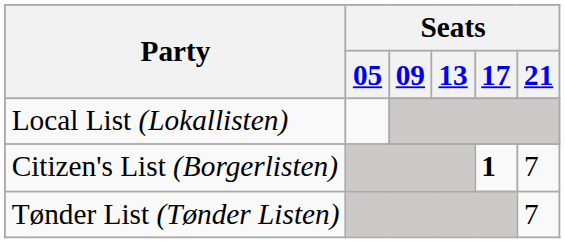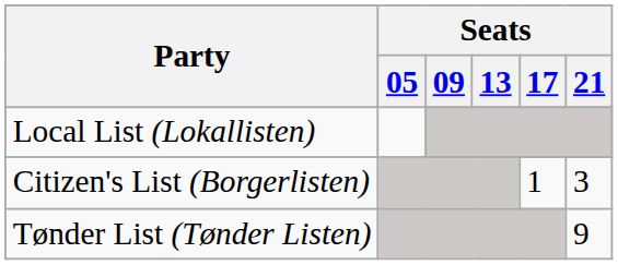 <table class="wikitable">
 <tr>
 <th rowspan=2>Party</th>
 <th colspan=11>Seats</th>
 </tr>
 <tr>
 <th><a href='#'>05</a></th>
 <th><a href='#'>09</a></th>
 <th><a href='#'>13</a></th>
 <th><a href='#'>17</a></th>
 <th><a href='#'>21</a></th>
 </tr>
 <tr>
 <td>Local List <em>(Lokallisten)</em></td>
 <td></td>
 <td style="background:#CDC9C9;" colspan=4></td>
 </tr>
 <tr>
 <td>Citizen's List <em>(Borgerlisten)</em></td>
 <td style="background:#CDC9C9;" colspan=3></td>
-<td><strong>1</strong></td>
-<td>7</td>
+<td>1</td>
+<td>3</td>
 </tr>
 <tr>
 <td>Tønder List <em>(Tønder Listen)</em></td>
 <td style="background:#CDC9C9;" colspan=4></td>
-<td>7</td>
+<td>9</td>
 </tr>
 </table>
